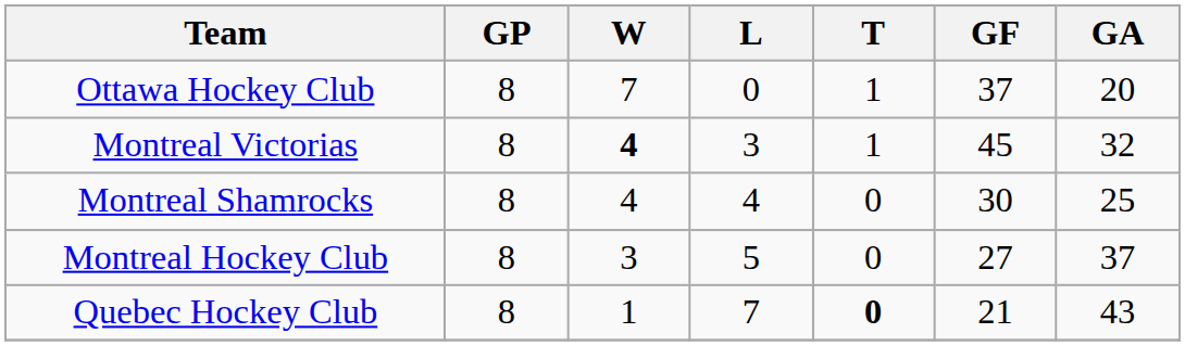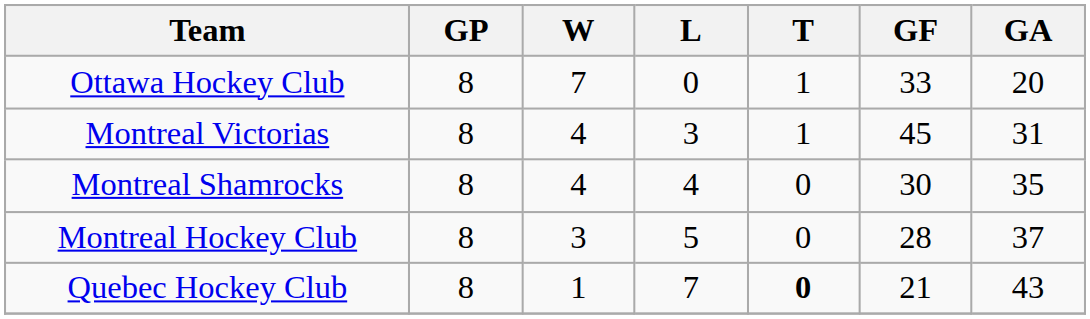 <table class="wikitable" style="text-align:center;">
 <tr>
 <th style="width:12em">Team</th>
 <th style="width:3em">GP</th>
 <th style="width:3em">W</th>
 <th style="width:3em">L</th>
 <th style="width:3em">T</th>
 <th style="width:3em">GF</th>
 <th style="width:3em">GA</th>
 </tr>
 <tr>
 <td><a href='#'>Ottawa Hockey Club</a></td>
 <td>8</td>
 <td>7</td>
 <td>0</td>
 <td>1</td>
-<td>37</td>
+<td>33</td>
 <td>20</td>
 </tr>
 <tr>
 <td><a href='#'>Montreal Victorias</a></td>
 <td>8</td>
-<td><strong>4</strong></td>
+<td>4</td>
 <td>3</td>
 <td>1</td>
 <td>45</td>
-<td>32</td>
+<td>31</td>
 </tr>
 <tr>
 <td><a href='#'>Montreal Shamrocks</a></td>
 <td>8</td>
 <td>4</td>
 <td>4</td>
 <td>0</td>
 <td>30</td>
-<td>25</td>
+<td>35</td>
 </tr>
 <tr>
 <td><a href='#'>Montreal Hockey Club</a></td>
 <td>8</td>
 <td>3</td>
 <td>5</td>
 <td>0</td>
-<td>27</td>
+<td>28</td>
 <td>37</td>
 </tr>
 <tr>
 <td><a href='#'>Quebec Hockey Club</a></td>
 <td>8</td>
 <td>1</td>
 <td>7</td>
 <td><strong>0</strong></td>
 <td>21</td>
 <td>43</td>
 </tr>
 <tr>
 </tr>
 </table>
